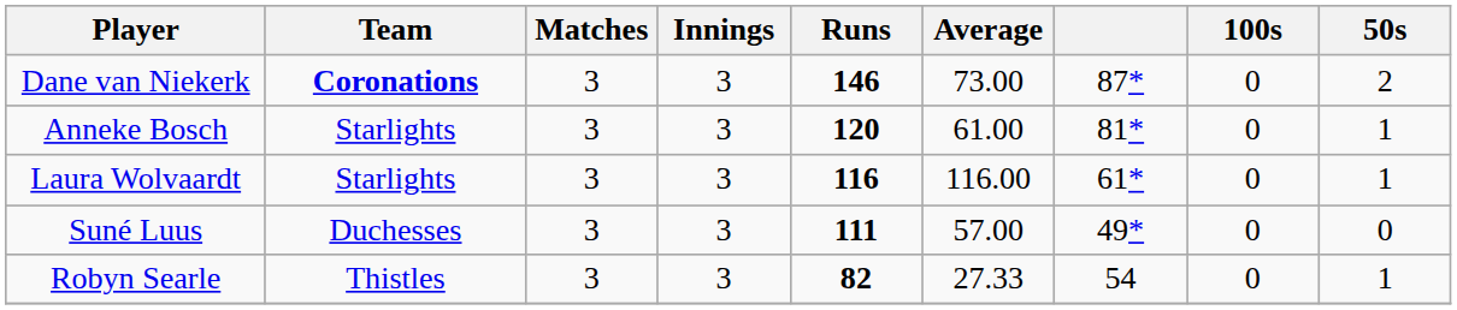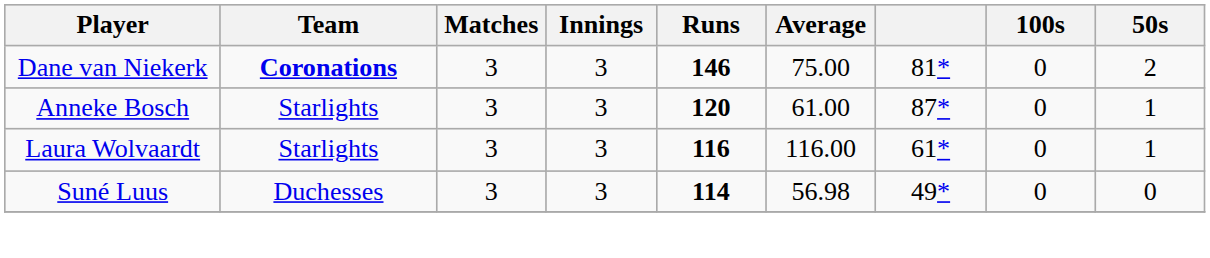 <table class="wikitable" style="text-align:center;">
 <tr>
 <th width=125>Player</th>
 <th width=125>Team</th>
 <th width=60>Matches</th>
 <th width=60>Innings</th>
 <th width=60>Runs</th>
 <th width=60>Average</th>
 <th width=60></th>
 <th width=60>100s</th>
 <th width=60>50s</th>
 </tr>
 <tr>
 <td><a href='#'>Dane van Niekerk</a></td>
 <td><strong><a href='#'>Coronations</a></strong></td>
 <td>3</td>
 <td>3</td>
 <td><strong>146</strong></td>
-<td>73.00</td>
-<td>87<a href='#'>*</a></td>
+<td>75.00</td>
+<td>81<a href='#'>*</a></td>
 <td>0</td>
 <td>2</td>
 </tr>
 <tr>
 <td><a href='#'>Anneke Bosch</a></td>
 <td><a href='#'>Starlights</a></td>
 <td>3</td>
 <td>3</td>
 <td><strong>120</strong></td>
 <td>61.00</td>
-<td>81<a href='#'>*</a></td>
+<td>87<a href='#'>*</a></td>
 <td>0</td>
 <td>1</td>
 </tr>
 <tr>
 <td><a href='#'>Laura Wolvaardt</a></td>
 <td><a href='#'>Starlights</a></td>
 <td>3</td>
 <td>3</td>
 <td><strong>116</strong></td>
 <td>116.00</td>
 <td>61<a href='#'>*</a></td>
 <td>0</td>
 <td>1</td>
 </tr>
 <tr>
 <td><a href='#'>Suné Luus</a></td>
 <td><a href='#'>Duchesses</a></td>
 <td>3</td>
 <td>3</td>
-<td><strong>111</strong></td>
-<td>57.00</td>
+<td><strong>114</strong></td>
+<td>56.98</td>
 <td>49<a href='#'>*</a></td>
 <td>0</td>
 <td>0</td>
 </tr>
 <tr>
-<td><a href='#'>Robyn Searle</a></td>
-<td><a href='#'>Thistles</a></td>
-<td>3</td>
-<td>3</td>
-<td><strong>82</strong></td>
-<td>27.33</td>
-<td>54</td>
-<td>0</td>
-<td>1</td>
-</tr>
-<tr>
 </tr>
 </table>
